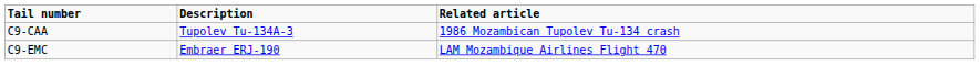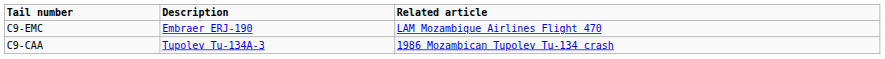 <table class="wikitable" width="90%">
 <tr>
 <td><strong>Tail number</strong></td>
 <td><strong>Description</strong></td>
 <td><strong>Related article</strong></td>
 </tr>
 <tr>
+<td>C9-EMC</td>
+<td><a href='#'>Embraer ERJ-190</a></td>
+<td><a href='#'>LAM Mozambique Airlines Flight 470</a></td>
+</tr>
+<tr>
 <td>C9-CAA</td>
 <td><a href='#'>Tupolev Tu-134A-3</a></td>
 <td><a href='#'>1986 Mozambican Tupolev Tu-134 crash</a></td>
 </tr>
-<tr>
-<td>C9-EMC</td>
-<td><a href='#'>Embraer ERJ-190</a></td>
-<td><a href='#'>LAM Mozambique Airlines Flight 470</a></td>
-</tr>
 </table>
